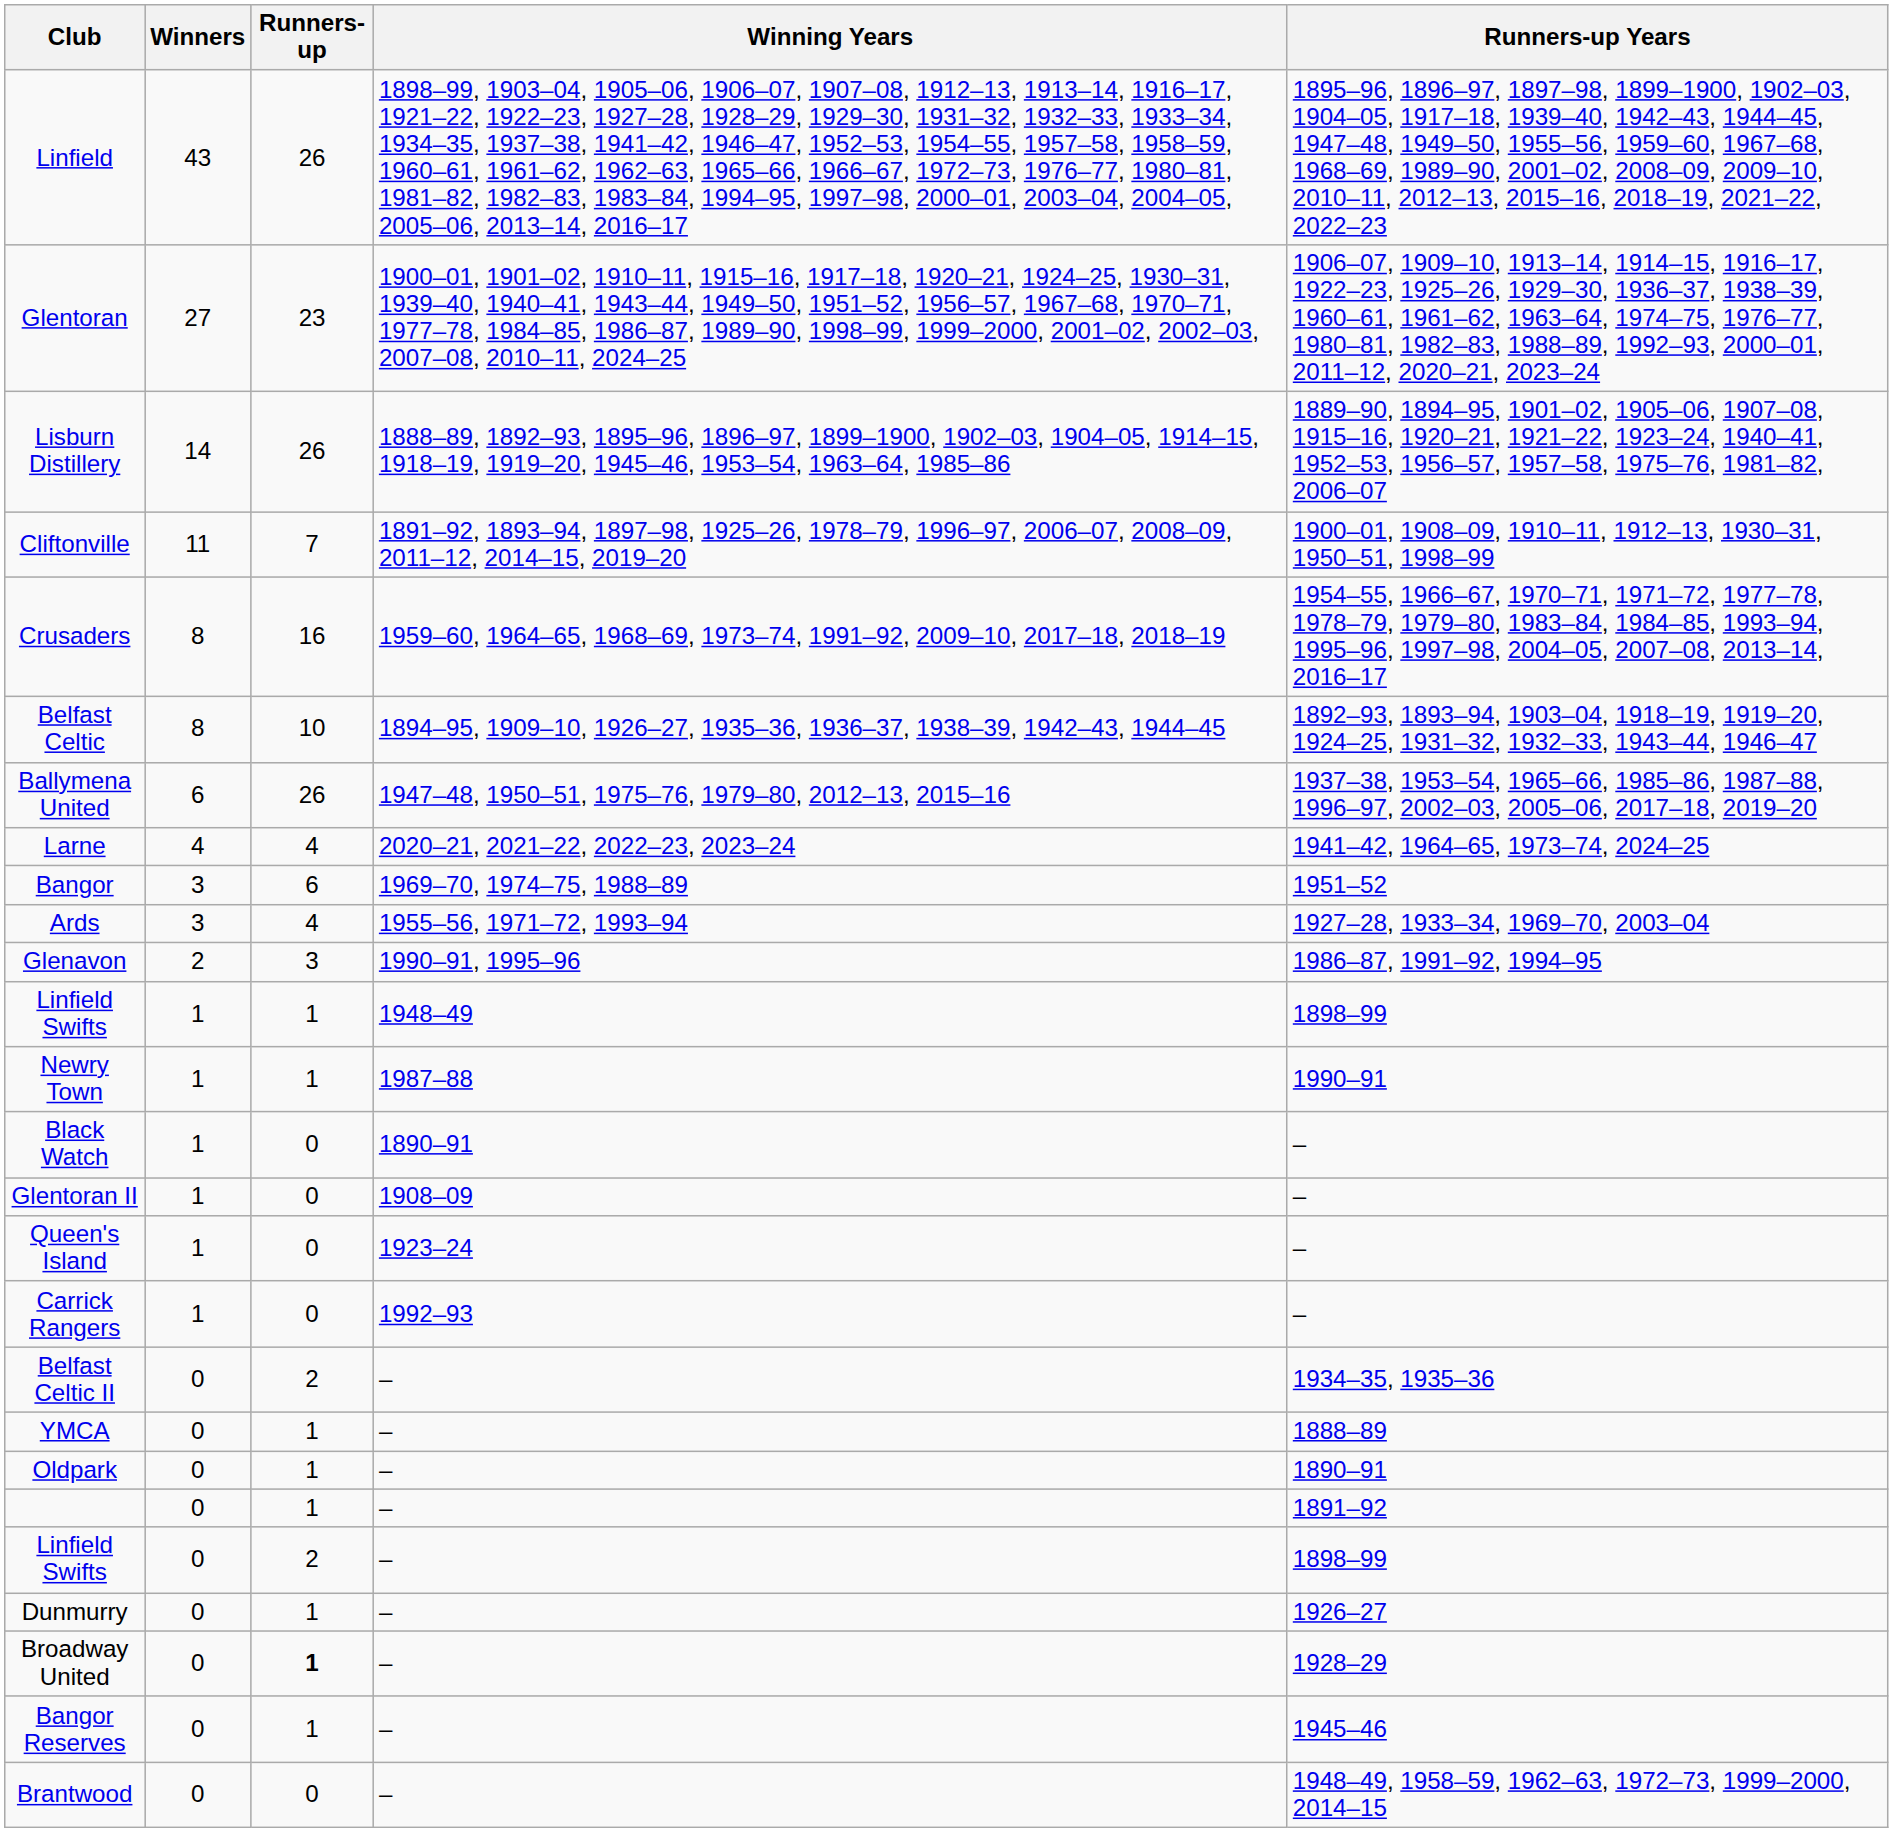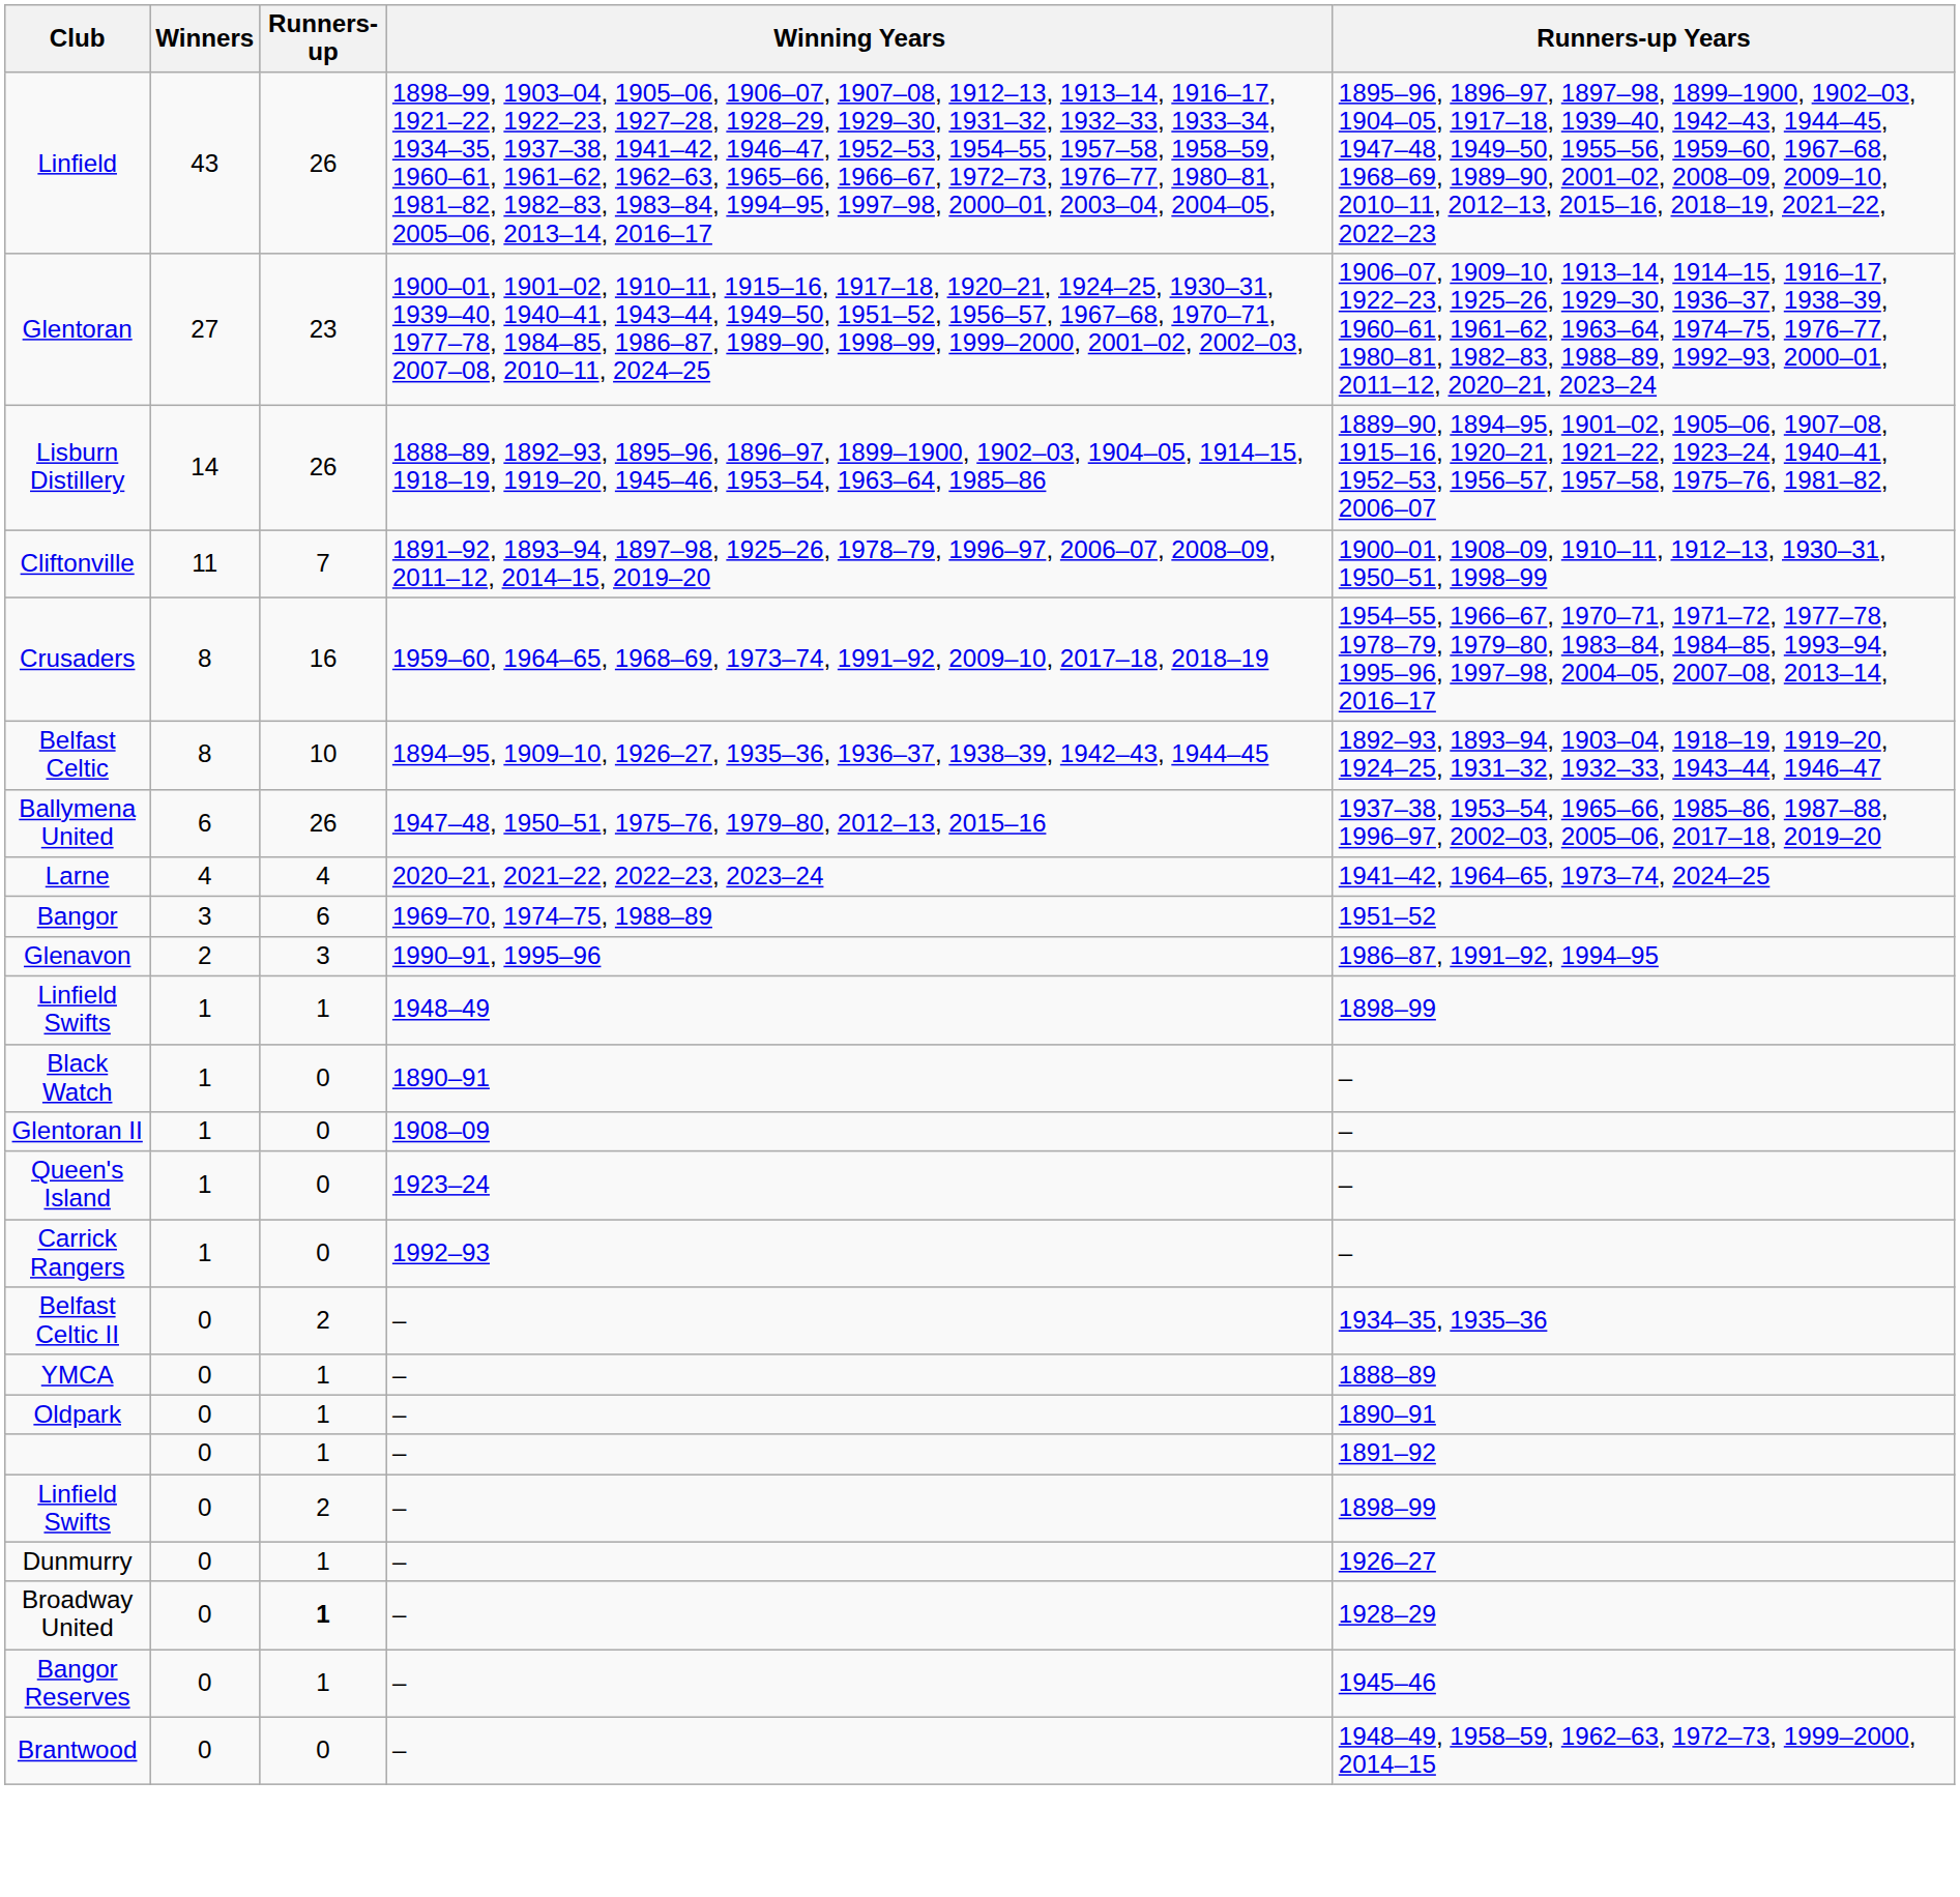 <table class="wikitable" style="text-align:center">
 <tr>
 <th>Club</th>
 <th>Winners</th>
 <th>Runners-up</th>
 <th>Winning Years</th>
 <th>Runners-up Years</th>
 </tr>
 <tr>
 <td><a href='#'>Linfield</a></td>
 <td>43</td>
 <td>26</td>
 <td align="left"><a href='#'>1898–99</a>, <a href='#'>1903–04</a>, <a href='#'>1905–06</a>, <a href='#'>1906–07</a>, <a href='#'>1907–08</a>, <a href='#'>1912–13</a>, <a href='#'>1913–14</a>, <a href='#'>1916–17</a>, <a href='#'>1921–22</a>, <a href='#'>1922–23</a>, <a href='#'>1927–28</a>, <a href='#'>1928–29</a>, <a href='#'>1929–30</a>, <a href='#'>1931–32</a>, <a href='#'>1932–33</a>, <a href='#'>1933–34</a>, <a href='#'>1934–35</a>, <a href='#'>1937–38</a>, <a href='#'>1941–42</a>, <a href='#'>1946–47</a>, <a href='#'>1952–53</a>, <a href='#'>1954–55</a>, <a href='#'>1957–58</a>, <a href='#'>1958–59</a>, <a href='#'>1960–61</a>, <a href='#'>1961–62</a>, <a href='#'>1962–63</a>, <a href='#'>1965–66</a>, <a href='#'>1966–67</a>, <a href='#'>1972–73</a>, <a href='#'>1976–77</a>, <a href='#'>1980–81</a>, <a href='#'>1981–82</a>, <a href='#'>1982–83</a>, <a href='#'>1983–84</a>, <a href='#'>1994–95</a>, <a href='#'>1997–98</a>, <a href='#'>2000–01</a>, <a href='#'>2003–04</a>, <a href='#'>2004–05</a>, <a href='#'>2005–06</a>, <a href='#'>2013–14</a>, <a href='#'>2016–17</a></td>
 <td align="left"><a href='#'>1895–96</a>, <a href='#'>1896–97</a>, <a href='#'>1897–98</a>, <a href='#'>1899–1900</a>, <a href='#'>1902–03</a>, <a href='#'>1904–05</a>, <a href='#'>1917–18</a>, <a href='#'>1939–40</a>, <a href='#'>1942–43</a>, <a href='#'>1944–45</a>, <a href='#'>1947–48</a>, <a href='#'>1949–50</a>, <a href='#'>1955–56</a>, <a href='#'>1959–60</a>, <a href='#'>1967–68</a>, <a href='#'>1968–69</a>, <a href='#'>1989–90</a>, <a href='#'>2001–02</a>, <a href='#'>2008–09</a>, <a href='#'>2009–10</a>, <a href='#'>2010–11</a>, <a href='#'>2012–13</a>, <a href='#'>2015–16</a>, <a href='#'>2018–19</a>, <a href='#'>2021–22</a>, <a href='#'>2022–23</a></td>
 </tr>
 <tr>
 <td><a href='#'>Glentoran</a></td>
 <td>27</td>
 <td>23</td>
 <td align="left"><a href='#'>1900–01</a>, <a href='#'>1901–02</a>, <a href='#'>1910–11</a>, <a href='#'>1915–16</a>, <a href='#'>1917–18</a>, <a href='#'>1920–21</a>, <a href='#'>1924–25</a>, <a href='#'>1930–31</a>, <a href='#'>1939–40</a>, <a href='#'>1940–41</a>, <a href='#'>1943–44</a>, <a href='#'>1949–50</a>, <a href='#'>1951–52</a>, <a href='#'>1956–57</a>, <a href='#'>1967–68</a>, <a href='#'>1970–71</a>, <a href='#'>1977–78</a>, <a href='#'>1984–85</a>, <a href='#'>1986–87</a>, <a href='#'>1989–90</a>, <a href='#'>1998–99</a>, <a href='#'>1999–2000</a>, <a href='#'>2001–02</a>, <a href='#'>2002–03</a>, <a href='#'>2007–08</a>, <a href='#'>2010–11</a>, <a href='#'>2024–25</a></td>
 <td align="left"><a href='#'>1906–07</a>, <a href='#'>1909–10</a>, <a href='#'>1913–14</a>, <a href='#'>1914–15</a>, <a href='#'>1916–17</a>, <a href='#'>1922–23</a>, <a href='#'>1925–26</a>, <a href='#'>1929–30</a>, <a href='#'>1936–37</a>, <a href='#'>1938–39</a>, <a href='#'>1960–61</a>, <a href='#'>1961–62</a>, <a href='#'>1963–64</a>, <a href='#'>1974–75</a>, <a href='#'>1976–77</a>, <a href='#'>1980–81</a>, <a href='#'>1982–83</a>, <a href='#'>1988–89</a>, <a href='#'>1992–93</a>, <a href='#'>2000–01</a>, <a href='#'>2011–12</a>, <a href='#'>2020–21</a>, <a href='#'>2023–24</a></td>
 </tr>
 <tr>
 <td><a href='#'>Lisburn Distillery</a></td>
 <td>14</td>
 <td>26</td>
 <td align="left"><a href='#'>1888–89</a>, <a href='#'>1892–93</a>, <a href='#'>1895–96</a>, <a href='#'>1896–97</a>, <a href='#'>1899–1900</a>, <a href='#'>1902–03</a>, <a href='#'>1904–05</a>, <a href='#'>1914–15</a>, <a href='#'>1918–19</a>, <a href='#'>1919–20</a>, <a href='#'>1945–46</a>, <a href='#'>1953–54</a>, <a href='#'>1963–64</a>, <a href='#'>1985–86</a></td>
 <td align="left"><a href='#'>1889–90</a>, <a href='#'>1894–95</a>, <a href='#'>1901–02</a>, <a href='#'>1905–06</a>, <a href='#'>1907–08</a>, <a href='#'>1915–16</a>, <a href='#'>1920–21</a>, <a href='#'>1921–22</a>, <a href='#'>1923–24</a>, <a href='#'>1940–41</a>, <a href='#'>1952–53</a>, <a href='#'>1956–57</a>, <a href='#'>1957–58</a>, <a href='#'>1975–76</a>, <a href='#'>1981–82</a>, <a href='#'>2006–07</a></td>
 </tr>
 <tr>
 <td><a href='#'>Cliftonville</a></td>
 <td>11</td>
 <td>7</td>
 <td align="left"><a href='#'>1891–92</a>, <a href='#'>1893–94</a>, <a href='#'>1897–98</a>, <a href='#'>1925–26</a>, <a href='#'>1978–79</a>, <a href='#'>1996–97</a>, <a href='#'>2006–07</a>, <a href='#'>2008–09</a>, <a href='#'>2011–12</a>, <a href='#'>2014–15</a>, <a href='#'>2019–20</a></td>
 <td align="left"><a href='#'>1900–01</a>, <a href='#'>1908–09</a>, <a href='#'>1910–11</a>, <a href='#'>1912–13</a>, <a href='#'>1930–31</a>, <a href='#'>1950–51</a>, <a href='#'>1998–99</a></td>
 </tr>
 <tr>
 <td><a href='#'>Crusaders</a></td>
 <td>8</td>
 <td>16</td>
 <td align="left"><a href='#'>1959–60</a>, <a href='#'>1964–65</a>, <a href='#'>1968–69</a>, <a href='#'>1973–74</a>, <a href='#'>1991–92</a>, <a href='#'>2009–10</a>, <a href='#'>2017–18</a>, <a href='#'>2018–19</a></td>
 <td align="left"><a href='#'>1954–55</a>, <a href='#'>1966–67</a>, <a href='#'>1970–71</a>, <a href='#'>1971–72</a>, <a href='#'>1977–78</a>, <a href='#'>1978–79</a>, <a href='#'>1979–80</a>, <a href='#'>1983–84</a>, <a href='#'>1984–85</a>, <a href='#'>1993–94</a>, <a href='#'>1995–96</a>, <a href='#'>1997–98</a>, <a href='#'>2004–05</a>, <a href='#'>2007–08</a>, <a href='#'>2013–14</a>, <a href='#'>2016–17</a></td>
 </tr>
 <tr>
 <td><a href='#'>Belfast Celtic</a></td>
 <td>8</td>
 <td>10</td>
 <td align="left"><a href='#'>1894–95</a>, <a href='#'>1909–10</a>, <a href='#'>1926–27</a>, <a href='#'>1935–36</a>, <a href='#'>1936–37</a>, <a href='#'>1938–39</a>, <a href='#'>1942–43</a>, <a href='#'>1944–45</a></td>
 <td align="left"><a href='#'>1892–93</a>, <a href='#'>1893–94</a>, <a href='#'>1903–04</a>, <a href='#'>1918–19</a>, <a href='#'>1919–20</a>, <a href='#'>1924–25</a>, <a href='#'>1931–32</a>, <a href='#'>1932–33</a>, <a href='#'>1943–44</a>, <a href='#'>1946–47</a></td>
 </tr>
 <tr>
 <td><a href='#'>Ballymena United</a></td>
 <td>6</td>
 <td>26</td>
 <td align="left"><a href='#'>1947–48</a>, <a href='#'>1950–51</a>, <a href='#'>1975–76</a>, <a href='#'>1979–80</a>, <a href='#'>2012–13</a>, <a href='#'>2015–16</a></td>
 <td align="left"><a href='#'>1937–38</a>, <a href='#'>1953–54</a>, <a href='#'>1965–66</a>, <a href='#'>1985–86</a>, <a href='#'>1987–88</a>, <a href='#'>1996–97</a>, <a href='#'>2002–03</a>, <a href='#'>2005–06</a>, <a href='#'>2017–18</a>, <a href='#'>2019–20</a></td>
 </tr>
 <tr>
 <td><a href='#'>Larne</a></td>
 <td>4</td>
 <td>4</td>
 <td align="left"><a href='#'>2020–21</a>, <a href='#'>2021–22</a>, <a href='#'>2022–23</a>, <a href='#'>2023–24</a></td>
 <td align="left"><a href='#'>1941–42</a>, <a href='#'>1964–65</a>, <a href='#'>1973–74</a>, <a href='#'>2024–25</a></td>
 </tr>
 <tr>
 <td><a href='#'>Bangor</a></td>
 <td>3</td>
 <td>6</td>
 <td align="left"><a href='#'>1969–70</a>, <a href='#'>1974–75</a>, <a href='#'>1988–89</a></td>
 <td align="left"><a href='#'>1951–52</a></td>
 </tr>
 <tr>
-<td><a href='#'>Ards</a></td>
-<td>3</td>
-<td>4</td>
-<td align="left"><a href='#'>1955–56</a>, <a href='#'>1971–72</a>, <a href='#'>1993–94</a></td>
-<td align="left"><a href='#'>1927–28</a>, <a href='#'>1933–34</a>, <a href='#'>1969–70</a>, <a href='#'>2003–04</a></td>
-</tr>
-<tr>
 <td><a href='#'>Glenavon</a></td>
 <td>2</td>
 <td>3</td>
 <td align="left"><a href='#'>1990–91</a>, <a href='#'>1995–96</a></td>
 <td align="left"><a href='#'>1986–87</a>, <a href='#'>1991–92</a>, <a href='#'>1994–95</a></td>
 </tr>
 <tr>
 <td><a href='#'>Linfield Swifts</a></td>
 <td>1</td>
 <td>1</td>
 <td align="left"><a href='#'>1948–49</a></td>
 <td align="left"><a href='#'>1898–99</a></td>
-</tr>
-<tr>
-<td><a href='#'>Newry Town</a></td>
-<td>1</td>
-<td>1</td>
-<td align="left"><a href='#'>1987–88</a></td>
-<td align="left"><a href='#'>1990–91</a></td>
 </tr>
 <tr>
 <td><a href='#'>Black Watch</a></td>
 <td>1</td>
 <td>0</td>
 <td align="left"><a href='#'>1890–91</a></td>
 <td align="left">–</td>
 </tr>
 <tr>
 <td><a href='#'>Glentoran II</a></td>
 <td>1</td>
 <td>0</td>
 <td align="left"><a href='#'>1908–09</a></td>
 <td align="left">–</td>
 </tr>
 <tr>
 <td><a href='#'>Queen's Island</a></td>
 <td>1</td>
 <td>0</td>
 <td align="left"><a href='#'>1923–24</a></td>
 <td align="left">–</td>
 </tr>
 <tr>
 <td><a href='#'>Carrick Rangers</a></td>
 <td>1</td>
 <td>0</td>
 <td align="left"><a href='#'>1992–93</a></td>
 <td align="left">–</td>
 </tr>
 <tr>
 <td><a href='#'>Belfast Celtic II</a></td>
 <td>0</td>
 <td>2</td>
 <td align="left">–</td>
 <td align="left"><a href='#'>1934–35</a>, <a href='#'>1935–36</a></td>
 </tr>
 <tr>
 <td><a href='#'>YMCA</a></td>
 <td>0</td>
 <td>1</td>
 <td align="left">–</td>
 <td align="left"><a href='#'>1888–89</a></td>
 </tr>
 <tr>
 <td><a href='#'>Oldpark</a></td>
 <td>0</td>
 <td>1</td>
 <td align="left">–</td>
 <td align="left"><a href='#'>1890–91</a></td>
 </tr>
 <tr>
 <td></td>
 <td>0</td>
 <td>1</td>
 <td align="left">–</td>
 <td align="left"><a href='#'>1891–92</a></td>
 </tr>
 <tr>
 <td><a href='#'>Linfield Swifts</a></td>
 <td>0</td>
 <td>2</td>
 <td align="left">–</td>
 <td align="left"><a href='#'>1898–99</a></td>
 </tr>
 <tr>
 <td>Dunmurry</td>
 <td>0</td>
 <td>1</td>
 <td align="left">–</td>
 <td align="left"><a href='#'>1926–27</a></td>
 </tr>
 <tr>
 <td>Broadway United</td>
 <td>0</td>
 <td><strong>1</strong></td>
 <td align="left">–</td>
 <td align="left"><a href='#'>1928–29</a></td>
 </tr>
 <tr>
 <td><a href='#'>Bangor Reserves</a></td>
 <td>0</td>
 <td>1</td>
 <td align="left">–</td>
 <td align="left"><a href='#'>1945–46</a></td>
 </tr>
 <tr>
 <td><a href='#'>Brantwood</a></td>
 <td>0</td>
 <td>0</td>
 <td align="left">–</td>
 <td align="left"><a href='#'>1948–49</a>, <a href='#'>1958–59</a>, <a href='#'>1962–63</a>, <a href='#'>1972–73</a>, <a href='#'>1999–2000</a>, <a href='#'>2014–15</a></td>
 </tr>
 </table>
